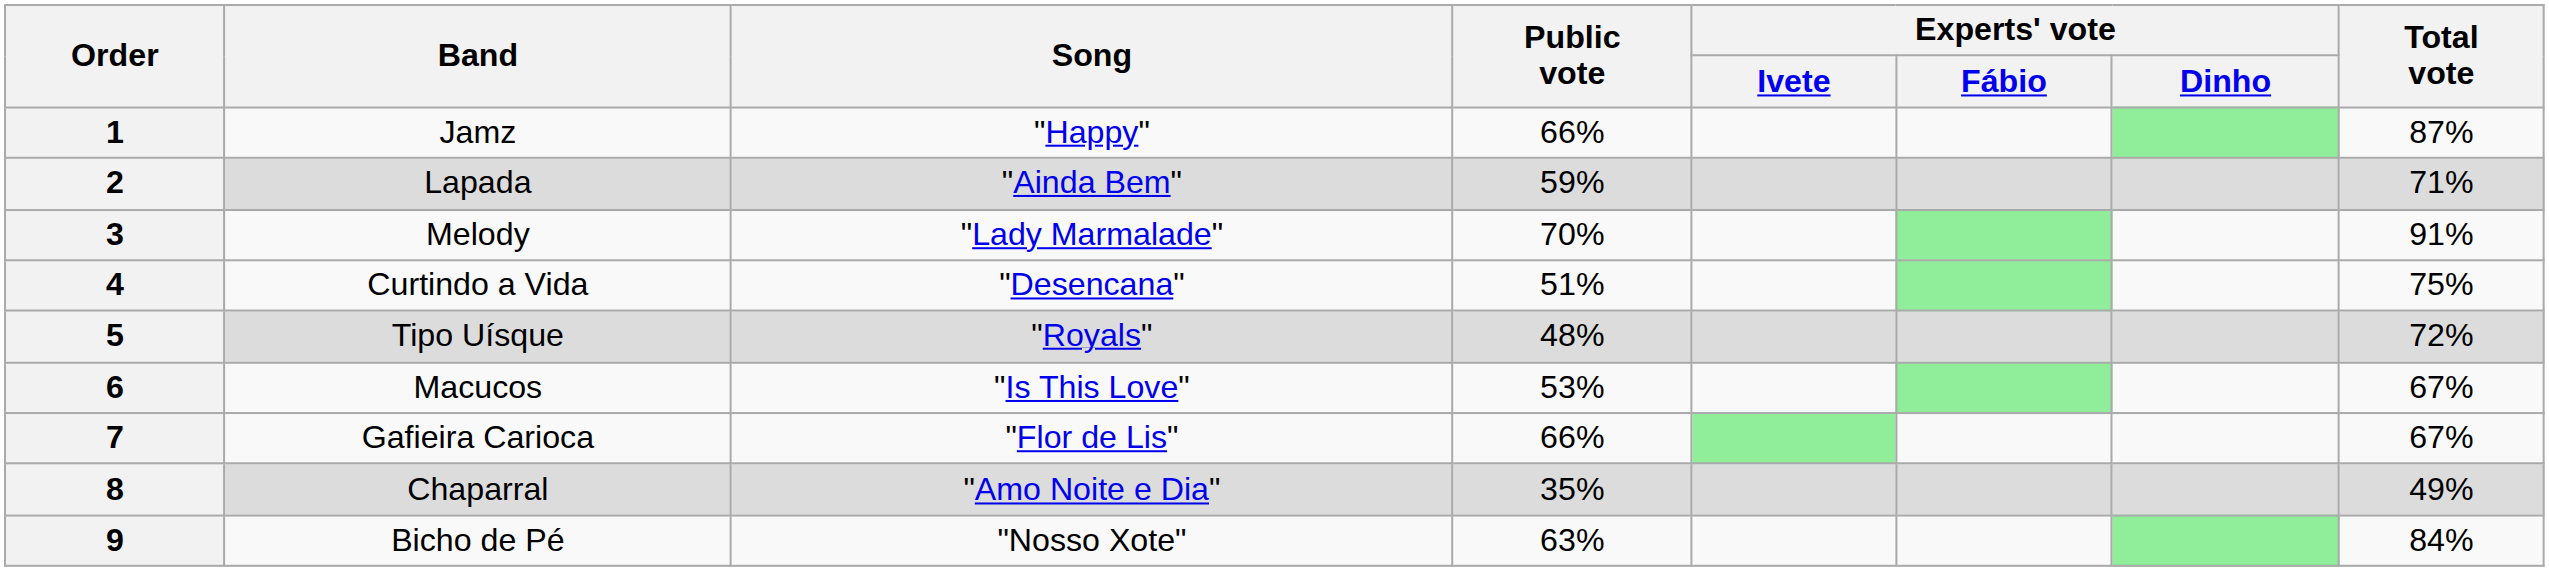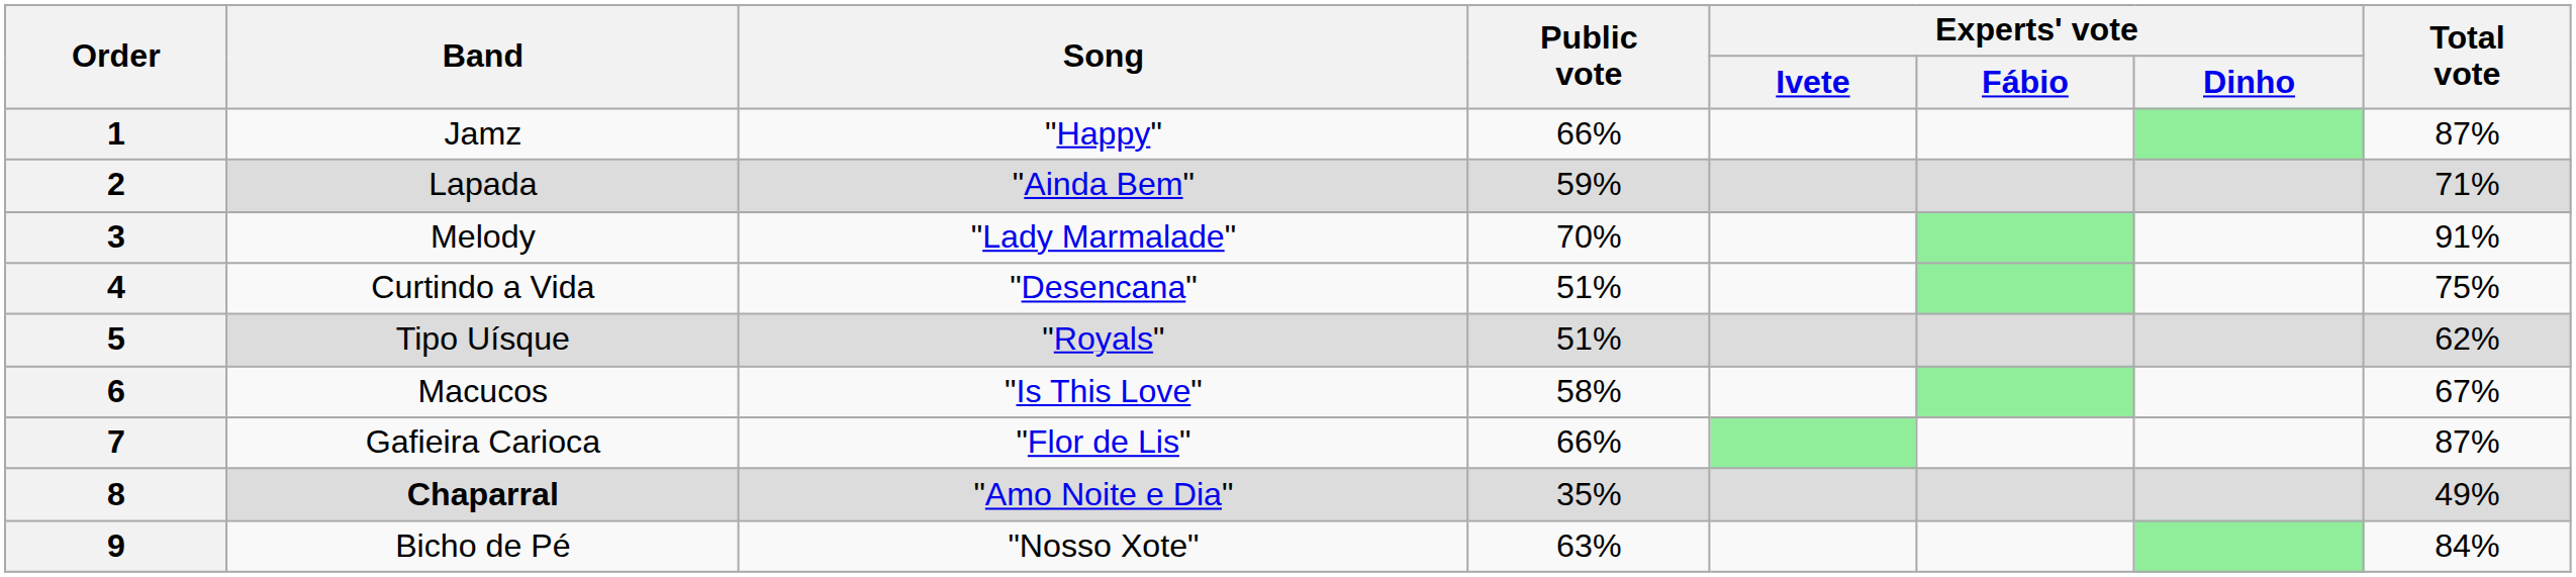 <table class="wikitable" style="text-align: center;width:100%;">
 <tr>
 <th width="010" rowspan=2>Order</th>
 <th width="110" rowspan=2>Band</th>
 <th width="160" rowspan=2>Song</th>
 <th width="040" rowspan=2>Public<br>vote</th>
 <th width="120" colspan=3>Experts' vote</th>
 <th width="040" rowspan=2>Total<br>vote</th>
 </tr>
 <tr>
 <th width="40"><a href='#'>Ivete</a></th>
 <th width="40"><a href='#'>Fábio</a></th>
 <th width="40"><a href='#'>Dinho</a></th>
 </tr>
 <tr>
 <th>1</th>
 <td>Jamz</td>
 <td>"<a href='#'>Happy</a>"</td>
 <td>66%</td>
 <td></td>
 <td></td>
 <td bgcolor="90EE9B"></td>
 <td>87%</td>
 </tr>
 <tr>
 <th>2</th>
 <td bgcolor="DCDCDC">Lapada</td>
 <td bgcolor="DCDCDC">"<a href='#'>Ainda Bem</a>"</td>
 <td bgcolor="DCDCDC">59%</td>
 <td bgcolor="DCDCDC"></td>
 <td bgcolor="DCDCDC"></td>
 <td bgcolor="DCDCDC"></td>
 <td bgcolor="DCDCDC">71%</td>
 </tr>
 <tr>
 <th>3</th>
 <td>Melody</td>
 <td>"<a href='#'>Lady Marmalade</a>"</td>
 <td>70%</td>
 <td></td>
 <td bgcolor="90EE9B"></td>
 <td></td>
 <td>91%</td>
 </tr>
 <tr>
 <th>4</th>
 <td>Curtindo a Vida</td>
 <td>"<a href='#'>Desencana</a>"</td>
 <td>51%</td>
 <td></td>
 <td bgcolor="90EE9B"></td>
 <td></td>
 <td>75%</td>
 </tr>
 <tr>
 <th>5</th>
 <td bgcolor="DCDCDC">Tipo Uísque</td>
 <td bgcolor="DCDCDC">"<a href='#'>Royals</a>"</td>
-<td bgcolor="DCDCDC">48%</td>
+<td bgcolor="DCDCDC">51%</td>
 <td bgcolor="DCDCDC"></td>
 <td bgcolor="DCDCDC"></td>
 <td bgcolor="DCDCDC"></td>
-<td bgcolor="DCDCDC">72%</td>
+<td bgcolor="DCDCDC">62%</td>
 </tr>
 <tr>
 <th>6</th>
 <td>Macucos</td>
 <td>"<a href='#'>Is This Love</a>"</td>
-<td>53%</td>
+<td>58%</td>
 <td></td>
 <td bgcolor="90EE9B"></td>
 <td></td>
 <td>67%</td>
 </tr>
 <tr>
 <th>7</th>
 <td>Gafieira Carioca</td>
 <td>"<a href='#'>Flor de Lis</a>"</td>
 <td>66%</td>
 <td bgcolor="90EE9B"></td>
 <td></td>
 <td></td>
-<td>67%</td>
+<td>87%</td>
 </tr>
 <tr>
 <th>8</th>
-<td bgcolor="DCDCDC">Chaparral</td>
+<td bgcolor="DCDCDC"><strong>Chaparral</strong></td>
 <td bgcolor="DCDCDC">"<a href='#'>Amo Noite e Dia</a>"</td>
 <td bgcolor="DCDCDC">35%</td>
 <td bgcolor="DCDCDC"></td>
 <td bgcolor="DCDCDC"></td>
 <td bgcolor="DCDCDC"></td>
 <td bgcolor="DCDCDC">49%</td>
 </tr>
 <tr>
 <th>9</th>
 <td>Bicho de Pé</td>
 <td>"Nosso Xote"</td>
 <td>63%</td>
 <td></td>
 <td></td>
 <td bgcolor="90EE9B"></td>
 <td>84%</td>
 </tr>
 </table>
